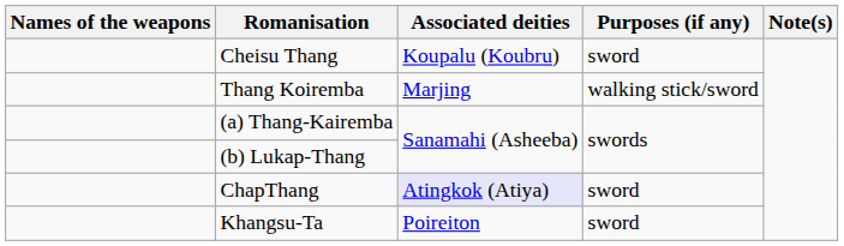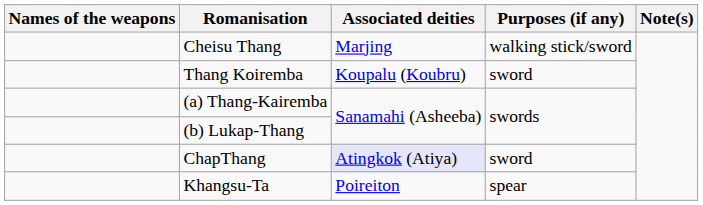 <table class="wikitable">
 <tr>
 <th>Names of the weapons</th>
 <th>Romanisation</th>
 <th>Associated deities</th>
 <th>Purposes (if any)</th>
 <th>Note(s)</th>
 </tr>
 <tr>
 <td></td>
 <td>Cheisu Thang</td>
-<td><a href='#'>Koupalu</a> (<a href='#'>Koubru</a>)</td>
-<td>sword</td>
+<td><a href='#'>Marjing</a></td>
+<td>walking stick/sword</td>
 <td rowspan="6"></td>
 </tr>
 <tr>
 <td></td>
 <td>Thang Koiremba</td>
-<td><a href='#'>Marjing</a></td>
-<td>walking stick/sword</td>
+<td><a href='#'>Koupalu</a> (<a href='#'>Koubru</a>)</td>
+<td>sword</td>
 </tr>
 <tr>
 <td></td>
 <td>(a) Thang-Kairemba</td>
 <td rowspan="2"><a href='#'>Sanamahi</a> (Asheeba)</td>
 <td rowspan="2">swords</td>
 </tr>
 <tr>
 <td></td>
 <td>(b) Lukap-Thang</td>
 </tr>
 <tr>
 <td></td>
 <td>ChapThang</td>
 <td style="background: lavender;"><a href='#'>Atingkok</a> (Atiya)</td>
 <td>sword</td>
 </tr>
 <tr>
 <td></td>
 <td>Khangsu-Ta</td>
 <td><a href='#'>Poireiton</a></td>
-<td>sword</td>
+<td>spear</td>
 </tr>
 </table>
